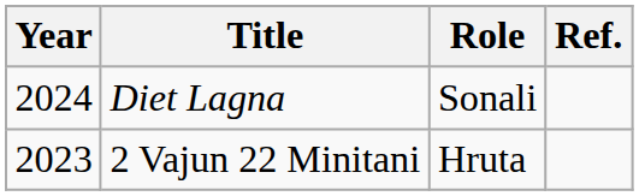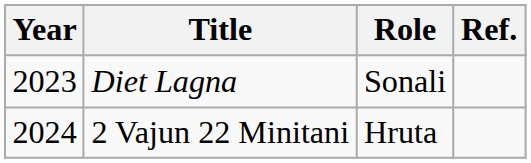 <table class="wikitable">
 <tr>
 <th>Year</th>
 <th>Title</th>
 <th>Role</th>
 <th>Ref.</th>
 </tr>
 <tr>
-<td>2024</td>
+<td>2023</td>
 <td><em>Diet Lagna</em></td>
 <td>Sonali</td>
 <td></td>
 </tr>
 <tr>
-<td>2023</td>
+<td>2024</td>
 <td>2 Vajun 22 Minitani</td>
 <td>Hruta</td>
 <td></td>
 </tr>
 </table>
